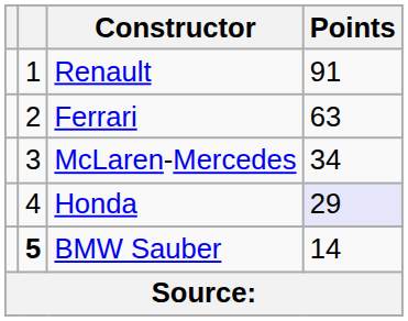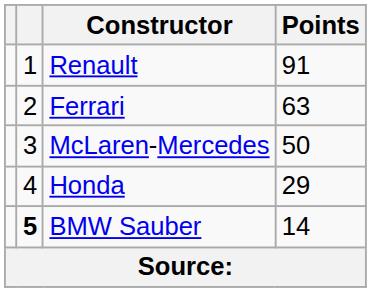 <table class="wikitable" style="font-size: 85%;">
 <tr>
 <th></th>
 <th></th>
 <th>Constructor</th>
 <th>Points</th>
 </tr>
 <tr>
 <td></td>
 <td align="center">1</td>
 <td> <a href='#'>Renault</a></td>
 <td>91</td>
 </tr>
 <tr>
 <td></td>
 <td align="center">2</td>
 <td> <a href='#'>Ferrari</a></td>
 <td>63</td>
 </tr>
 <tr>
 <td></td>
 <td align="center">3</td>
 <td> <a href='#'>McLaren</a>-<a href='#'>Mercedes</a></td>
-<td>34</td>
+<td>50</td>
 </tr>
 <tr>
 <td></td>
 <td align="center">4</td>
 <td> <a href='#'>Honda</a></td>
-<td style="background: lavender;">29</td>
+<td>29</td>
 </tr>
 <tr>
 <td></td>
 <td align="center"><strong>5</strong></td>
 <td> <a href='#'>BMW Sauber</a></td>
 <td>14</td>
 </tr>
 <tr>
 <th colspan=4>Source:</th>
 </tr>
 </table>
